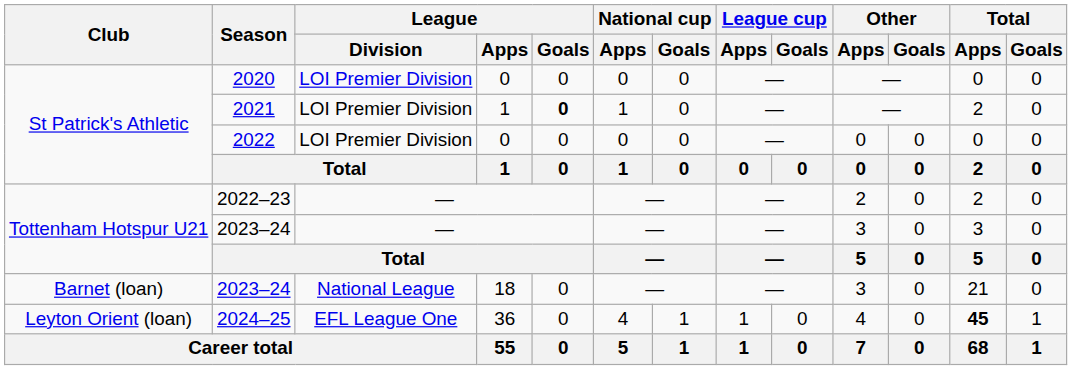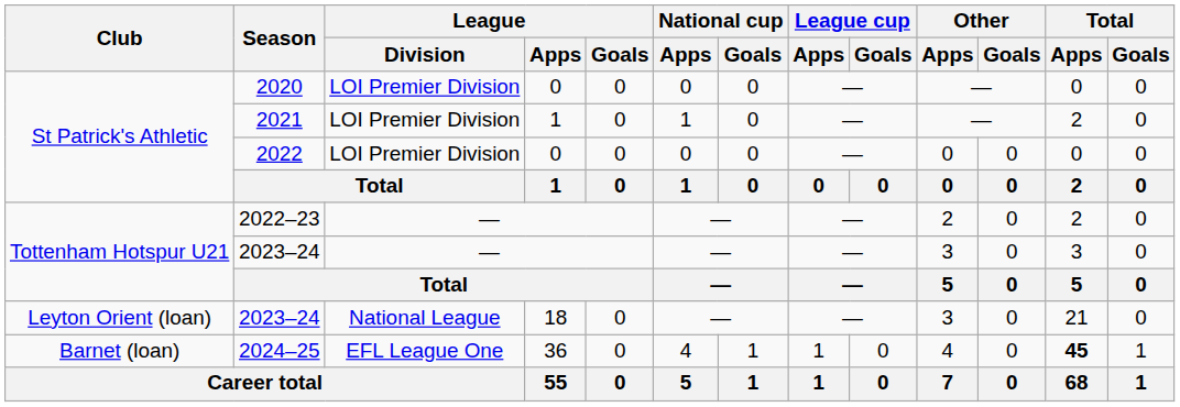 <table class="wikitable" style="text-align:center">
 <tr>
 <th rowspan="2">Club</th>
 <th rowspan="2">Season</th>
 <th colspan="3">League</th>
 <th colspan="2">National cup</th>
 <th colspan="2"><a href='#'>League cup</a></th>
 <th colspan="2">Other</th>
 <th colspan="2">Total</th>
 </tr>
 <tr>
 <th>Division</th>
 <th>Apps</th>
 <th>Goals</th>
 <th>Apps</th>
 <th>Goals</th>
 <th>Apps</th>
 <th>Goals</th>
 <th>Apps</th>
 <th>Goals</th>
 <th>Apps</th>
 <th>Goals</th>
 </tr>
 <tr>
 <td rowspan="4"><a href='#'>St Patrick's Athletic</a></td>
 <td><a href='#'>2020</a></td>
 <td><a href='#'>LOI Premier Division</a></td>
 <td>0</td>
 <td>0</td>
 <td>0</td>
 <td>0</td>
 <td colspan="2">—</td>
 <td colspan="2">—</td>
 <td>0</td>
 <td>0</td>
 </tr>
 <tr>
 <td><a href='#'>2021</a></td>
 <td>LOI Premier Division</td>
 <td>1</td>
-<td><strong>0</strong></td>
+<td>0</td>
 <td>1</td>
 <td>0</td>
 <td colspan="2">—</td>
 <td colspan="2">—</td>
 <td>2</td>
 <td>0</td>
 </tr>
 <tr>
 <td><a href='#'>2022</a></td>
 <td>LOI Premier Division</td>
 <td>0</td>
 <td>0</td>
 <td>0</td>
 <td>0</td>
 <td colspan="2">—</td>
 <td>0</td>
 <td>0</td>
 <td>0</td>
 <td>0</td>
 </tr>
 <tr>
 <th colspan="2">Total</th>
 <th>1</th>
 <th>0</th>
 <th>1</th>
 <th>0</th>
 <th>0</th>
 <th>0</th>
 <th>0</th>
 <th>0</th>
 <th>2</th>
 <th>0</th>
 </tr>
 <tr>
 <td rowspan="3"><a href='#'>Tottenham Hotspur U21</a></td>
 <td>2022–23</td>
 <td colspan="3">—</td>
 <td colspan="2">—</td>
 <td colspan="2">—</td>
 <td>2</td>
 <td>0</td>
 <td>2</td>
 <td>0</td>
 </tr>
 <tr>
 <td>2023–24</td>
 <td colspan="3">—</td>
 <td colspan="2">—</td>
 <td colspan="2">—</td>
 <td>3</td>
 <td>0</td>
 <td>3</td>
 <td>0</td>
 </tr>
 <tr>
 <th colspan="4">Total</th>
 <th colspan="2">—</th>
 <th colspan="2">—</th>
 <th>5</th>
 <th>0</th>
 <th>5</th>
 <th>0</th>
 </tr>
 <tr>
-<td><a href='#'>Barnet</a> (loan)</td>
+<td><a href='#'>Leyton Orient</a> (loan)</td>
 <td><a href='#'>2023–24</a></td>
 <td><a href='#'>National League</a></td>
 <td>18</td>
 <td>0</td>
 <td colspan="2">—</td>
 <td colspan="2">—</td>
 <td>3</td>
 <td>0</td>
 <td>21</td>
 <td>0</td>
 </tr>
 <tr>
-<td><a href='#'>Leyton Orient</a> (loan)</td>
+<td><a href='#'>Barnet</a> (loan)</td>
 <td><a href='#'>2024–25</a></td>
 <td><a href='#'>EFL League One</a></td>
 <td>36</td>
 <td>0</td>
 <td>4</td>
 <td>1</td>
 <td>1</td>
 <td>0</td>
 <td>4</td>
 <td>0</td>
 <td><strong>45</strong></td>
 <td>1</td>
 </tr>
 <tr>
 <th colspan="3">Career total</th>
 <th>55</th>
 <th>0</th>
 <th>5</th>
 <th>1</th>
 <th>1</th>
 <th>0</th>
 <th>7</th>
 <th>0</th>
 <th>68</th>
 <th>1</th>
 </tr>
 </table>
